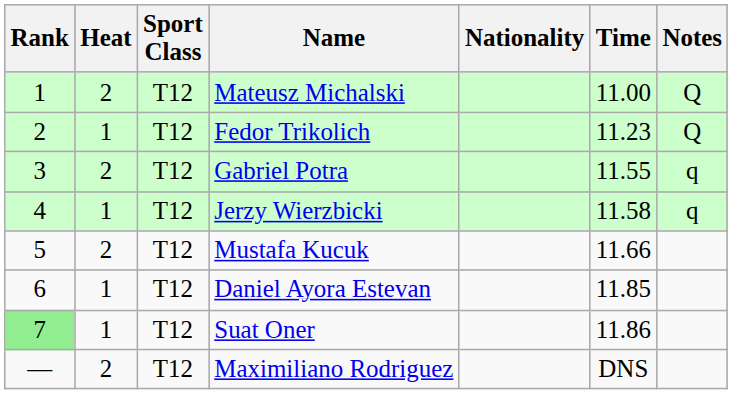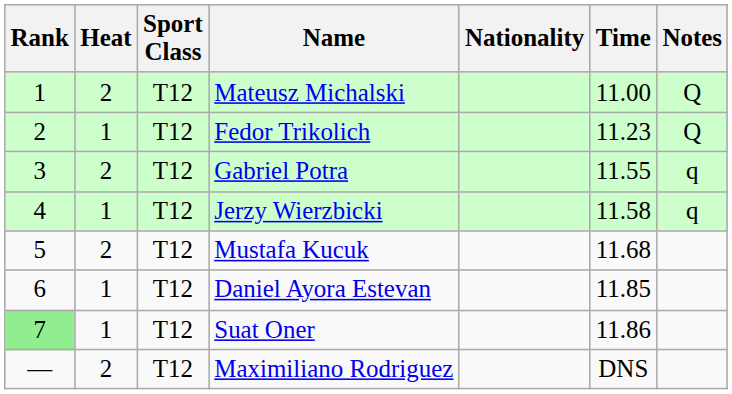 <table class="wikitable sortable" style="text-align:center">
 <tr>
 <th>Rank</th>
 <th>Heat</th>
 <th>Sport<br>Class</th>
 <th>Name</th>
 <th>Nationality</th>
 <th>Time</th>
 <th>Notes</th>
 </tr>
 <tr bgcolor=ccffcc>
 <td>1</td>
 <td>2</td>
 <td>T12</td>
 <td align=left><a href='#'>Mateusz Michalski</a></td>
 <td align=left></td>
 <td>11.00</td>
 <td>Q</td>
 </tr>
 <tr bgcolor=ccffcc>
 <td>2</td>
 <td>1</td>
 <td>T12</td>
 <td align=left><a href='#'>Fedor Trikolich</a></td>
 <td align=left></td>
 <td>11.23</td>
 <td>Q</td>
 </tr>
 <tr bgcolor=ccffcc>
 <td>3</td>
 <td>2</td>
 <td>T12</td>
 <td align=left><a href='#'>Gabriel Potra</a></td>
 <td align=left></td>
 <td>11.55</td>
 <td>q</td>
 </tr>
 <tr bgcolor=ccffcc>
 <td>4</td>
 <td>1</td>
 <td>T12</td>
 <td align=left><a href='#'>Jerzy Wierzbicki</a></td>
 <td align=left></td>
 <td>11.58</td>
 <td>q</td>
 </tr>
 <tr>
 <td>5</td>
 <td>2</td>
 <td>T12</td>
 <td align=left><a href='#'>Mustafa Kucuk</a></td>
 <td align=left></td>
-<td>11.66</td>
+<td>11.68</td>
 <td></td>
 </tr>
 <tr>
 <td>6</td>
 <td>1</td>
 <td>T12</td>
 <td align=left><a href='#'>Daniel Ayora Estevan</a></td>
 <td align=left></td>
 <td>11.85</td>
 <td></td>
 </tr>
 <tr>
 <td style="background: lightgreen;">7</td>
 <td>1</td>
 <td>T12</td>
 <td align=left><a href='#'>Suat Oner</a></td>
 <td align=left></td>
 <td>11.86</td>
 <td></td>
 </tr>
 <tr>
 <td>—</td>
 <td>2</td>
 <td>T12</td>
 <td align=left><a href='#'>Maximiliano Rodriguez</a></td>
 <td align=left></td>
 <td>DNS</td>
 <td></td>
 </tr>
 </table>
